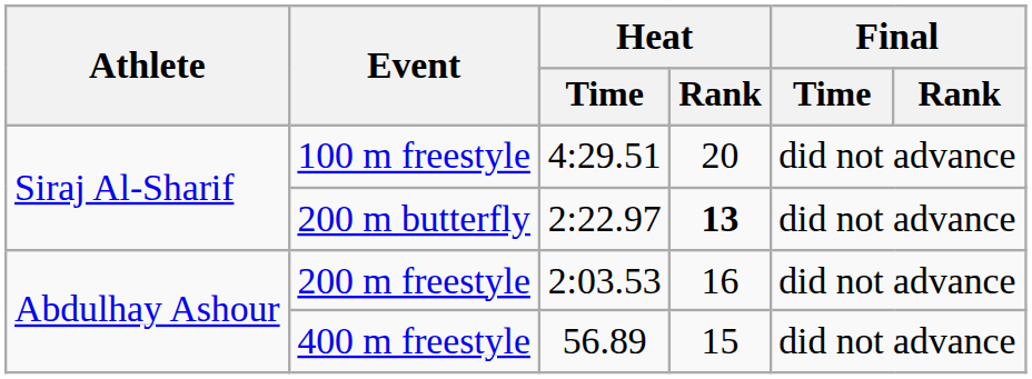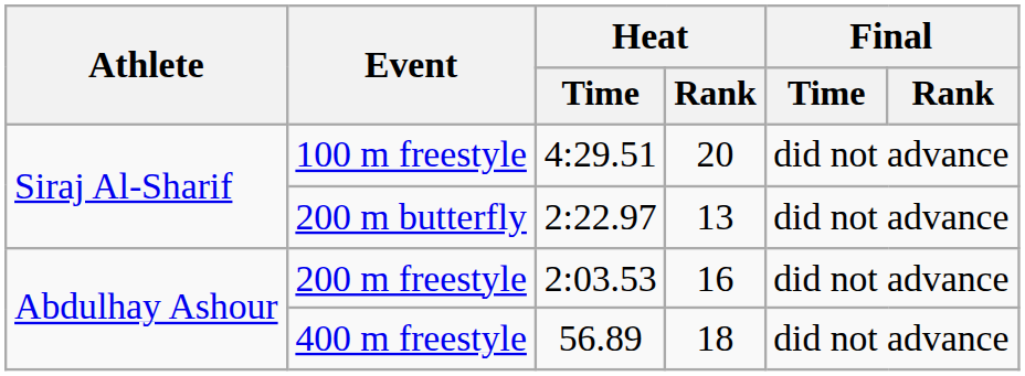 <table class=wikitable style="font-size:90%">
 <tr>
 <th rowspan="2">Athlete</th>
 <th rowspan="2">Event</th>
 <th colspan="2">Heat</th>
 <th colspan="2">Final</th>
 </tr>
 <tr style="font-size:95%">
 <th>Time</th>
 <th>Rank</th>
 <th>Time</th>
 <th>Rank</th>
 </tr>
 <tr align=center>
 <td align=left rowspan="2"><a href='#'>Siraj Al-Sharif</a></td>
 <td align=left><a href='#'>100 m freestyle</a></td>
 <td>4:29.51</td>
 <td>20</td>
 <td colspan="2">did not advance</td>
 </tr>
 <tr align=center>
 <td align=left><a href='#'>200 m butterfly</a></td>
 <td>2:22.97</td>
-<td><strong>13</strong></td>
+<td>13</td>
 <td colspan="2">did not advance</td>
 </tr>
 <tr align=center>
 <td align=left rowspan="2"><a href='#'>Abdulhay Ashour</a></td>
 <td align=left><a href='#'>200 m freestyle</a></td>
 <td>2:03.53</td>
 <td>16</td>
 <td colspan="2">did not advance</td>
 </tr>
 <tr align=center>
 <td align=left><a href='#'>400 m freestyle</a></td>
 <td>56.89</td>
-<td>15</td>
+<td>18</td>
 <td colspan="2">did not advance</td>
 </tr>
 </table>
